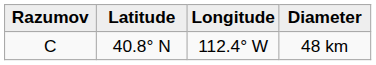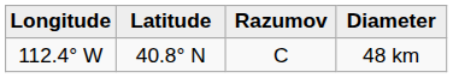 <table class="wikitable">
 <tr>
+<th width="25%" style="background:#eeeeee;">Longitude</th>
+<th width="25%" style="background:#eeeeee;">Latitude</th>
 <th width="25%" style="background:#eeeeee;">Razumov</th>
-<th width="25%" style="background:#eeeeee;">Latitude</th>
-<th width="25%" style="background:#eeeeee;">Longitude</th>
 <th width="25%" style="background:#eeeeee;">Diameter</th>
 </tr>
 <tr>
+<td align="center">112.4° W</td>
+<td align="center">40.8° N</td>
 <td align="center">C</td>
-<td align="center">40.8° N</td>
-<td align="center">112.4° W</td>
 <td align="center">48 km</td>
 </tr>
 </table>
